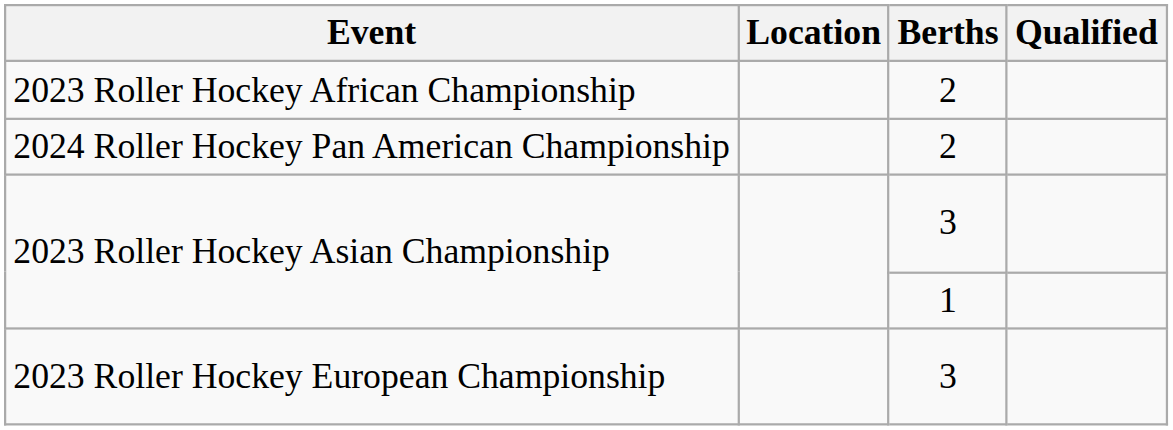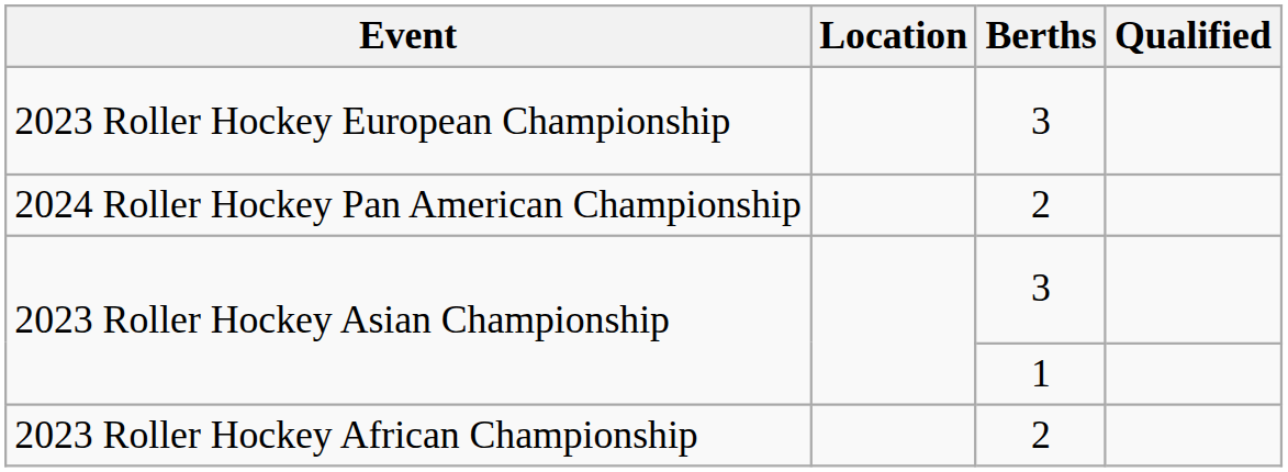 <table class="wikitable">
 <tr>
 <th>Event</th>
 <th>Location</th>
 <th>Berths</th>
 <th>Qualified</th>
 </tr>
 <tr>
-<td>2023 Roller Hockey African Championship</td>
+<td>2023 Roller Hockey European Championship</td>
 <td></td>
-<td align=center>2</td>
-<td><br></td>
+<td align=center>3</td>
+<td><br><br></td>
 </tr>
 <tr>
 <td>2024 Roller Hockey Pan American Championship</td>
 <td></td>
 <td align=center>2</td>
 <td><br></td>
 </tr>
 <tr>
 <td rowspan=2>2023 Roller Hockey Asian Championship</td>
 <td rowspan=2></td>
 <td align=center>3</td>
 <td><br><br></td>
 </tr>
 <tr>
 <td align=center>1</td>
 <td></td>
 </tr>
 <tr>
-<td>2023 Roller Hockey European Championship</td>
+<td>2023 Roller Hockey African Championship</td>
 <td></td>
-<td align=center>3</td>
-<td><br><br></td>
+<td align=center>2</td>
+<td><br></td>
 </tr>
 </table>
